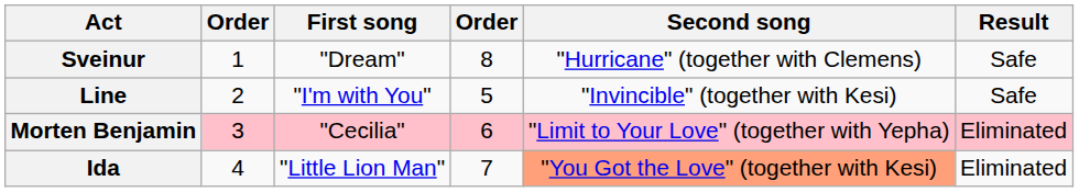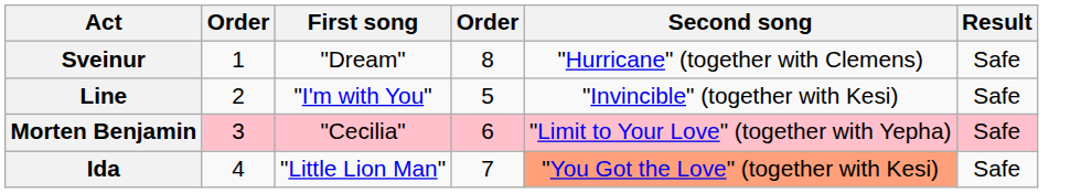 <table class="wikitable plainrowheaders" style="text-align:center;">
 <tr>
 <th>Act</th>
 <th>Order</th>
 <th>First song</th>
 <th>Order</th>
 <th>Second song</th>
 <th>Result</th>
 </tr>
 <tr>
 <th scope=row>Sveinur</th>
 <td>1</td>
 <td>"Dream"</td>
 <td>8</td>
 <td>"<a href='#'>Hurricane</a>" (together with Clemens)</td>
 <td>Safe</td>
 </tr>
 <tr>
 <th scope=row>Line</th>
 <td>2</td>
 <td>"<a href='#'>I'm with You</a>"</td>
 <td>5</td>
 <td>"<a href='#'>Invincible</a>" (together with Kesi)</td>
 <td>Safe</td>
 </tr>
 <tr style="background:pink;">
 <th scope=row>Morten Benjamin</th>
 <td>3</td>
 <td>"Cecilia"</td>
 <td>6</td>
 <td>"<a href='#'>Limit to Your Love</a>" (together with Yepha)</td>
-<td>Eliminated</td>
+<td>Safe</td>
 </tr>
 <tr>
 <th scope=row>Ida</th>
 <td>4</td>
 <td>"<a href='#'>Little Lion Man</a>"</td>
 <td>7</td>
 <td style="background: lightsalmon;">"<a href='#'>You Got the Love</a>" (together with Kesi)</td>
-<td>Eliminated</td>
+<td>Safe</td>
 </tr>
 </table>
